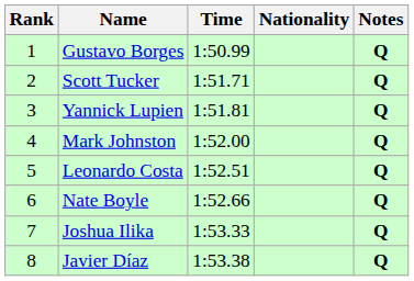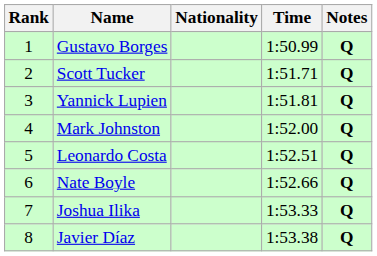 <table class="wikitable sortable" style="text-align:center">
 <tr>
 <th>Rank</th>
 <th>Name</th>
+<th>Nationality</th>
 <th>Time</th>
-<th>Nationality</th>
 <th>Notes</th>
 </tr>
 <tr bgcolor=ccffcc>
 <td>1</td>
 <td align=left><a href='#'>Gustavo Borges</a></td>
+<td align=left></td>
 <td>1:50.99</td>
-<td align=left></td>
 <td><strong>Q</strong></td>
 </tr>
 <tr bgcolor=ccffcc>
 <td>2</td>
 <td align=left><a href='#'>Scott Tucker</a></td>
+<td align=left></td>
 <td>1:51.71</td>
-<td align=left></td>
 <td><strong>Q</strong></td>
 </tr>
 <tr bgcolor=ccffcc>
 <td>3</td>
 <td align=left><a href='#'>Yannick Lupien</a></td>
+<td align=left></td>
 <td>1:51.81</td>
-<td align=left></td>
 <td><strong>Q</strong></td>
 </tr>
 <tr bgcolor=ccffcc>
 <td>4</td>
 <td align=left><a href='#'>Mark Johnston</a></td>
+<td align=left></td>
 <td>1:52.00</td>
-<td align=left></td>
 <td><strong>Q</strong></td>
 </tr>
 <tr bgcolor=ccffcc>
 <td>5</td>
 <td align=left><a href='#'>Leonardo Costa</a></td>
+<td align=left></td>
 <td>1:52.51</td>
-<td align=left></td>
 <td><strong>Q</strong></td>
 </tr>
 <tr bgcolor=ccffcc>
 <td>6</td>
 <td align=left><a href='#'>Nate Boyle</a></td>
+<td align=left></td>
 <td>1:52.66</td>
-<td align=left></td>
 <td><strong>Q</strong></td>
 </tr>
 <tr bgcolor=ccffcc>
 <td>7</td>
 <td align=left><a href='#'>Joshua Ilika</a></td>
+<td align=left></td>
 <td>1:53.33</td>
-<td align=left></td>
 <td><strong>Q</strong></td>
 </tr>
 <tr bgcolor=ccffcc>
 <td>8</td>
 <td align=left><a href='#'>Javier Díaz</a></td>
+<td align=left></td>
 <td>1:53.38</td>
-<td align=left></td>
 <td><strong>Q</strong></td>
 </tr>
 </table>
